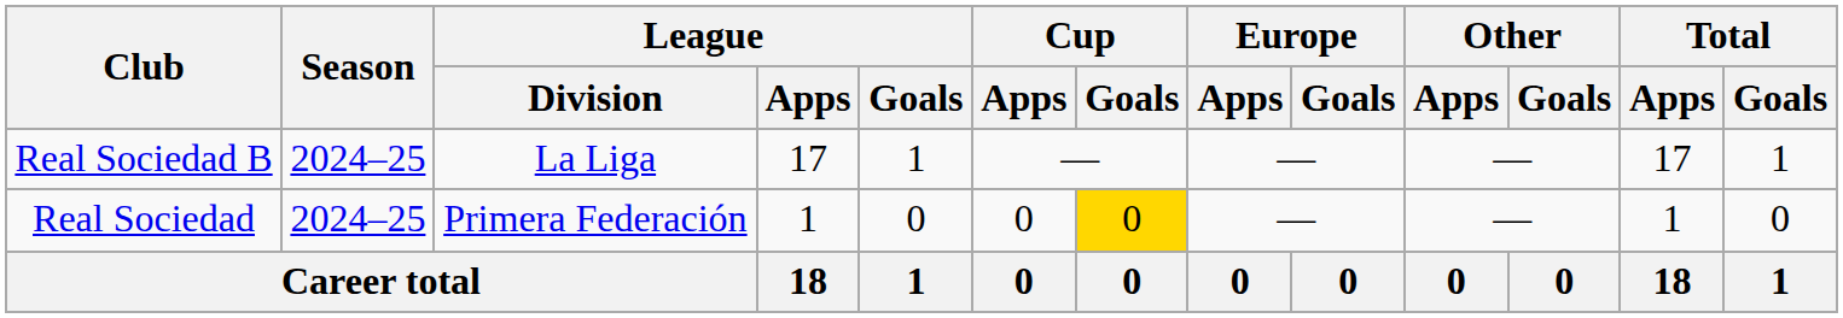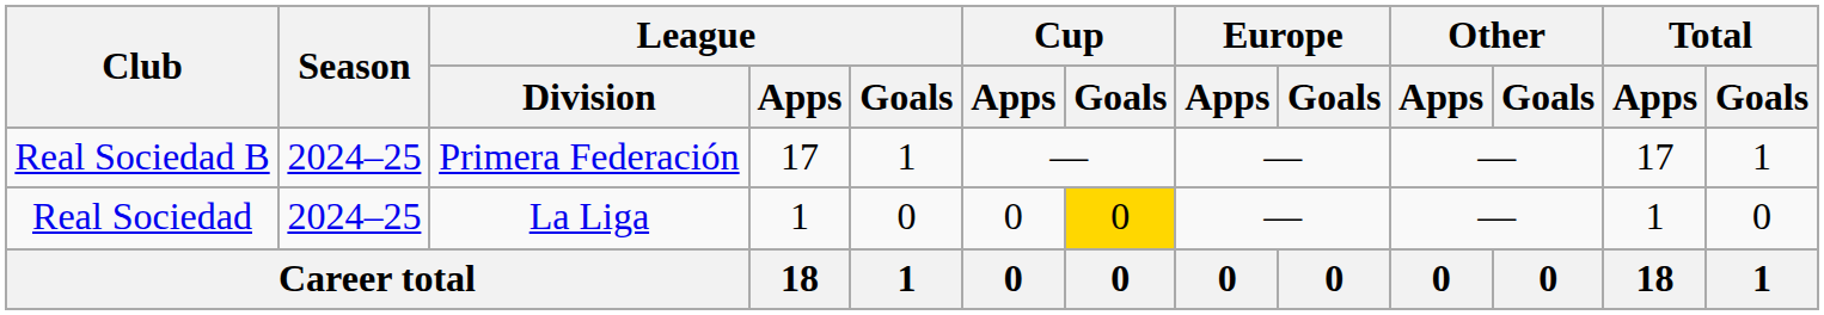 <table class="wikitable" style="text-align:center">
 <tr>
 <th rowspan="2">Club</th>
 <th rowspan="2">Season</th>
 <th colspan="3">League</th>
 <th colspan="2">Cup</th>
 <th colspan="2">Europe</th>
 <th colspan="2">Other</th>
 <th colspan="2">Total</th>
 </tr>
 <tr>
 <th>Division</th>
 <th>Apps</th>
 <th>Goals</th>
 <th>Apps</th>
 <th>Goals</th>
 <th>Apps</th>
 <th>Goals</th>
 <th>Apps</th>
 <th>Goals</th>
 <th>Apps</th>
 <th>Goals</th>
 </tr>
 <tr>
 <td><a href='#'>Real Sociedad B</a></td>
 <td><a href='#'>2024–25</a></td>
-<td><a href='#'>La Liga</a></td>
+<td><a href='#'>Primera Federación</a></td>
 <td>17</td>
 <td>1</td>
 <td colspan="2">—</td>
 <td colspan="2">—</td>
 <td colspan="2">—</td>
 <td>17</td>
 <td>1</td>
 </tr>
 <tr>
 <td><a href='#'>Real Sociedad</a></td>
 <td><a href='#'>2024–25</a></td>
-<td><a href='#'>Primera Federación</a></td>
+<td><a href='#'>La Liga</a></td>
 <td>1</td>
 <td>0</td>
 <td>0</td>
 <td style="background: gold;">0</td>
 <td colspan="2">—</td>
 <td colspan="2">—</td>
 <td>1</td>
 <td>0</td>
 </tr>
 <tr>
 <th colspan="3">Career total</th>
 <th>18</th>
 <th>1</th>
 <th>0</th>
 <th>0</th>
 <th>0</th>
 <th>0</th>
 <th>0</th>
 <th>0</th>
 <th>18</th>
 <th>1</th>
 </tr>
 </table>
